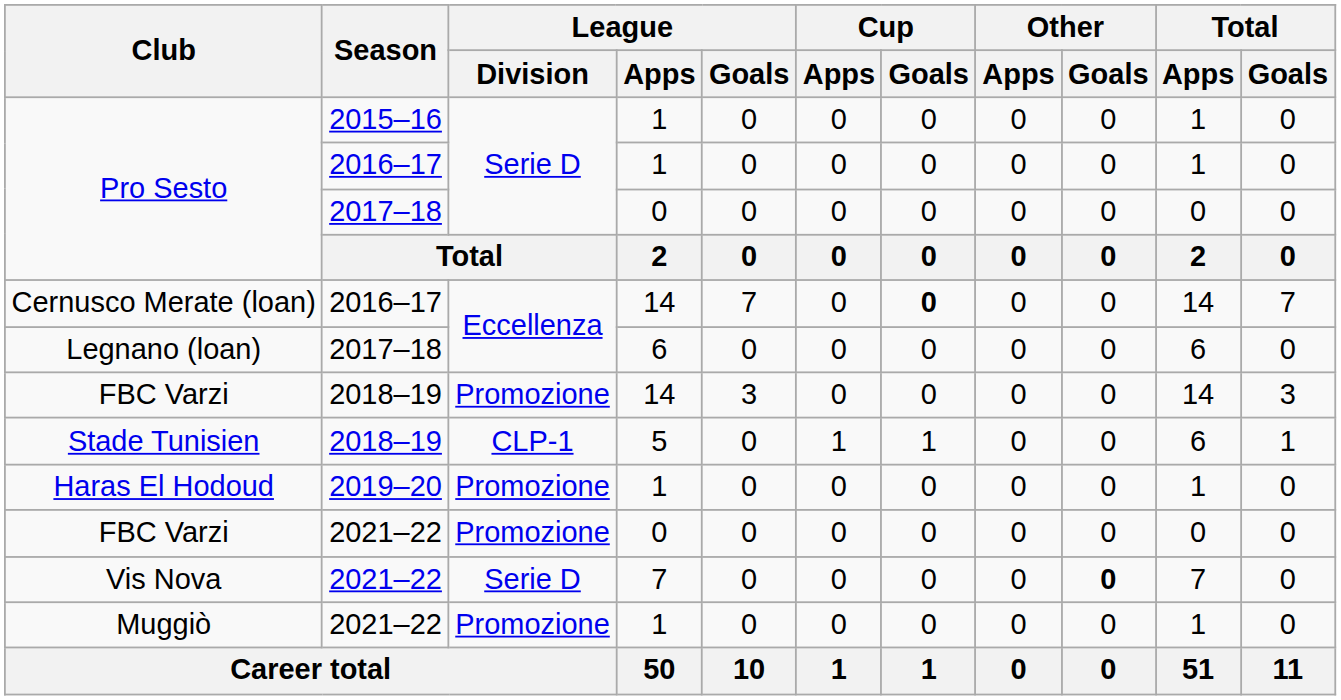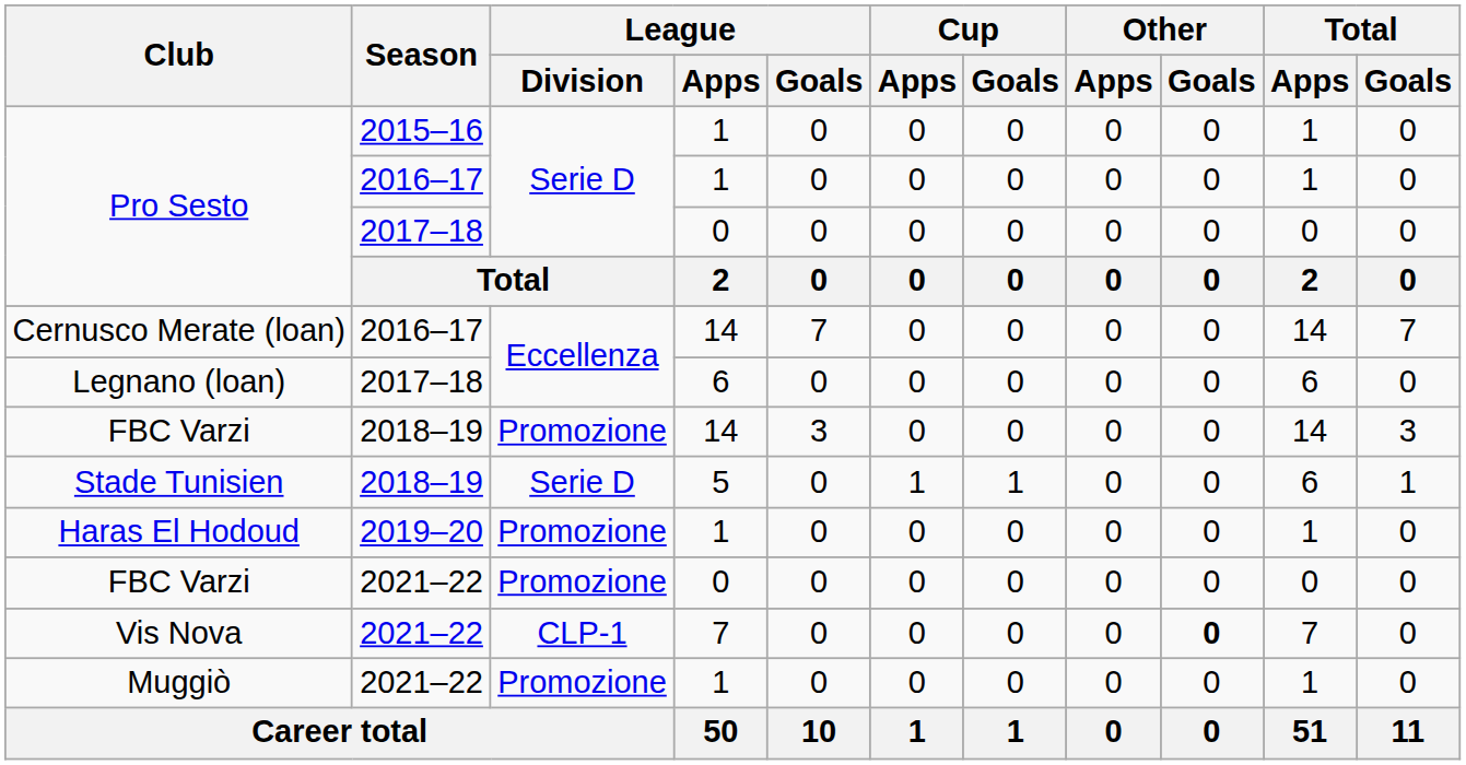 <table class=wikitable style=text-align:center>
 <tr>
 <th rowspan="2">Club</th>
 <th rowspan="2">Season</th>
 <th colspan="3">League</th>
 <th colspan="2">Cup</th>
 <th colspan="2">Other</th>
 <th colspan="2">Total</th>
 </tr>
 <tr>
 <th>Division</th>
 <th>Apps</th>
 <th>Goals</th>
 <th>Apps</th>
 <th>Goals</th>
 <th>Apps</th>
 <th>Goals</th>
 <th>Apps</th>
 <th>Goals</th>
 </tr>
 <tr>
 <td rowspan="4"><a href='#'>Pro Sesto</a></td>
 <td><a href='#'>2015–16</a></td>
 <td rowspan="3"><a href='#'>Serie D</a></td>
 <td>1</td>
 <td>0</td>
 <td>0</td>
 <td>0</td>
 <td>0</td>
 <td>0</td>
 <td>1</td>
 <td>0</td>
 </tr>
 <tr>
 <td><a href='#'>2016–17</a></td>
 <td>1</td>
 <td>0</td>
 <td>0</td>
 <td>0</td>
 <td>0</td>
 <td>0</td>
 <td>1</td>
 <td>0</td>
 </tr>
 <tr>
 <td><a href='#'>2017–18</a></td>
 <td>0</td>
 <td>0</td>
 <td>0</td>
 <td>0</td>
 <td>0</td>
 <td>0</td>
 <td>0</td>
 <td>0</td>
 </tr>
 <tr>
 <th colspan=2>Total</th>
 <th>2</th>
 <th>0</th>
 <th>0</th>
 <th>0</th>
 <th>0</th>
 <th>0</th>
 <th>2</th>
 <th>0</th>
 </tr>
 <tr>
 <td>Cernusco Merate (loan)</td>
 <td>2016–17</td>
 <td rowspan="2"><a href='#'>Eccellenza</a></td>
 <td>14</td>
 <td>7</td>
 <td>0</td>
-<td><strong>0</strong></td>
+<td>0</td>
 <td>0</td>
 <td>0</td>
 <td>14</td>
 <td>7</td>
 </tr>
 <tr>
 <td A.C. Legnano>Legnano (loan)</td>
 <td>2017–18</td>
 <td>6</td>
 <td>0</td>
 <td>0</td>
 <td>0</td>
 <td>0</td>
 <td>0</td>
 <td>6</td>
 <td>0</td>
 </tr>
 <tr>
 <td>FBC Varzi</td>
 <td>2018–19</td>
 <td><a href='#'>Promozione</a></td>
 <td>14</td>
 <td>3</td>
 <td>0</td>
 <td>0</td>
 <td>0</td>
 <td>0</td>
 <td>14</td>
 <td>3</td>
 </tr>
 <tr>
 <td><a href='#'>Stade Tunisien</a></td>
 <td><a href='#'>2018–19</a></td>
-<td><a href='#'>CLP-1</a></td>
+<td><a href='#'>Serie D</a></td>
 <td>5</td>
 <td>0</td>
 <td>1</td>
 <td>1</td>
 <td>0</td>
 <td>0</td>
 <td>6</td>
 <td>1</td>
 </tr>
 <tr>
 <td><a href='#'>Haras El Hodoud</a></td>
 <td><a href='#'>2019–20</a></td>
 <td><a href='#'>Promozione</a></td>
 <td>1</td>
 <td>0</td>
 <td>0</td>
 <td>0</td>
 <td>0</td>
 <td>0</td>
 <td>1</td>
 <td>0</td>
 </tr>
 <tr>
 <td>FBC Varzi</td>
 <td>2021–22</td>
 <td><a href='#'>Promozione</a></td>
 <td>0</td>
 <td>0</td>
 <td>0</td>
 <td>0</td>
 <td>0</td>
 <td>0</td>
 <td>0</td>
 <td>0</td>
 </tr>
 <tr>
 <td>Vis Nova</td>
 <td><a href='#'>2021–22</a></td>
-<td><a href='#'>Serie D</a></td>
+<td><a href='#'>CLP-1</a></td>
 <td>7</td>
 <td>0</td>
 <td>0</td>
 <td>0</td>
 <td>0</td>
 <td><strong>0</strong></td>
 <td>7</td>
 <td>0</td>
 </tr>
 <tr>
 <td>Muggiò</td>
 <td>2021–22</td>
 <td><a href='#'>Promozione</a></td>
 <td>1</td>
 <td>0</td>
 <td>0</td>
 <td>0</td>
 <td>0</td>
 <td>0</td>
 <td>1</td>
 <td>0</td>
 </tr>
 <tr>
 <th colspan=3>Career total</th>
 <th>50</th>
 <th>10</th>
 <th>1</th>
 <th>1</th>
 <th>0</th>
 <th>0</th>
 <th>51</th>
 <th>11</th>
 </tr>
 </table>
